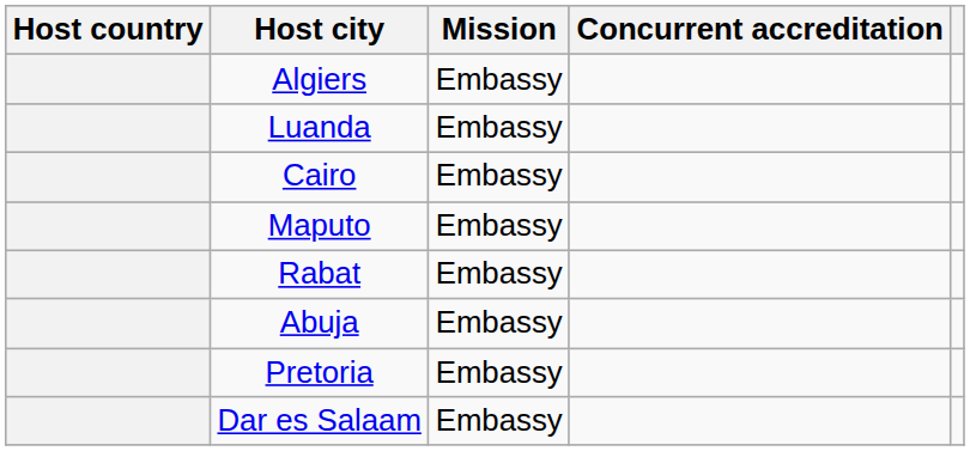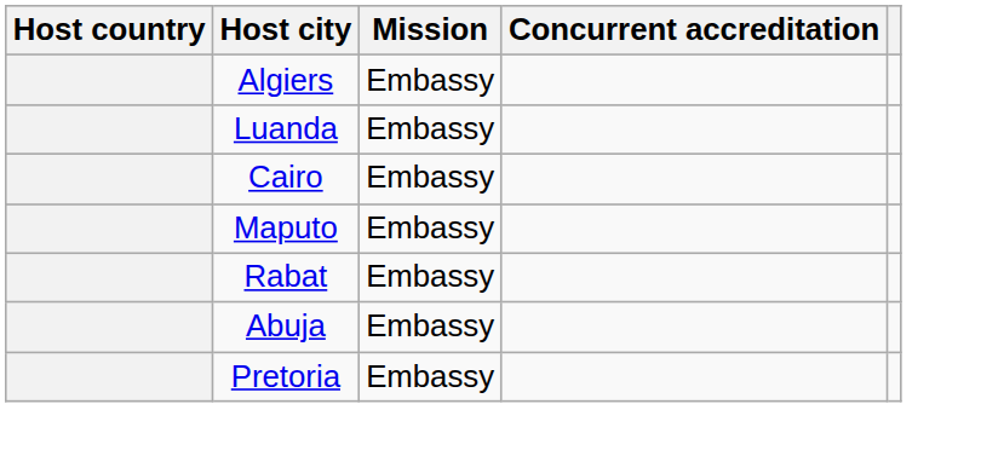 <table class="wikitable plainrowheaders" style="text-align:center;">
 <tr>
 <th scope="col">Host country</th>
 <th scope="col">Host city</th>
 <th scope="col">Mission</th>
 <th scope="col">Concurrent accreditation</th>
 <th scope="col"></th>
 </tr>
 <tr>
 <th scope="row"></th>
 <td><a href='#'>Algiers</a></td>
 <td>Embassy</td>
 <td></td>
 <td></td>
 </tr>
 <tr>
 <th scope="row"></th>
 <td><a href='#'>Luanda</a></td>
 <td>Embassy</td>
 <td></td>
 <td></td>
 </tr>
 <tr>
 <th scope="row"></th>
 <td><a href='#'>Cairo</a></td>
 <td>Embassy</td>
 <td></td>
 <td></td>
 </tr>
 <tr>
 <th scope="row"></th>
 <td><a href='#'>Maputo</a></td>
 <td>Embassy</td>
 <td></td>
 <td></td>
 </tr>
 <tr>
 <th scope="row"></th>
 <td><a href='#'>Rabat</a></td>
 <td>Embassy</td>
 <td></td>
 <td></td>
 </tr>
 <tr>
 <th scope="row"></th>
 <td><a href='#'>Abuja</a></td>
 <td>Embassy</td>
 <td></td>
 <td></td>
 </tr>
 <tr>
 <th scope="row"></th>
 <td><a href='#'>Pretoria</a></td>
 <td>Embassy</td>
 <td></td>
 <td></td>
 </tr>
-<tr>
-<th scope="row"></th>
-<td><a href='#'>Dar es Salaam</a></td>
-<td>Embassy</td>
-<td></td>
-<td></td>
-</tr>
 </table>
